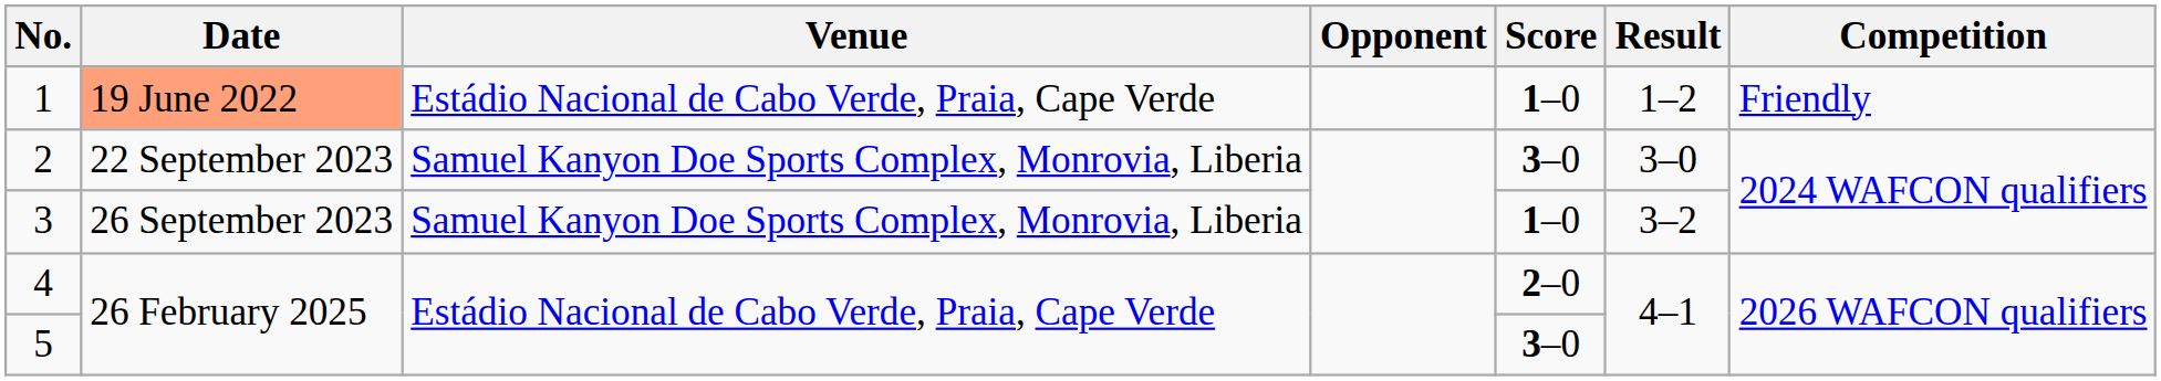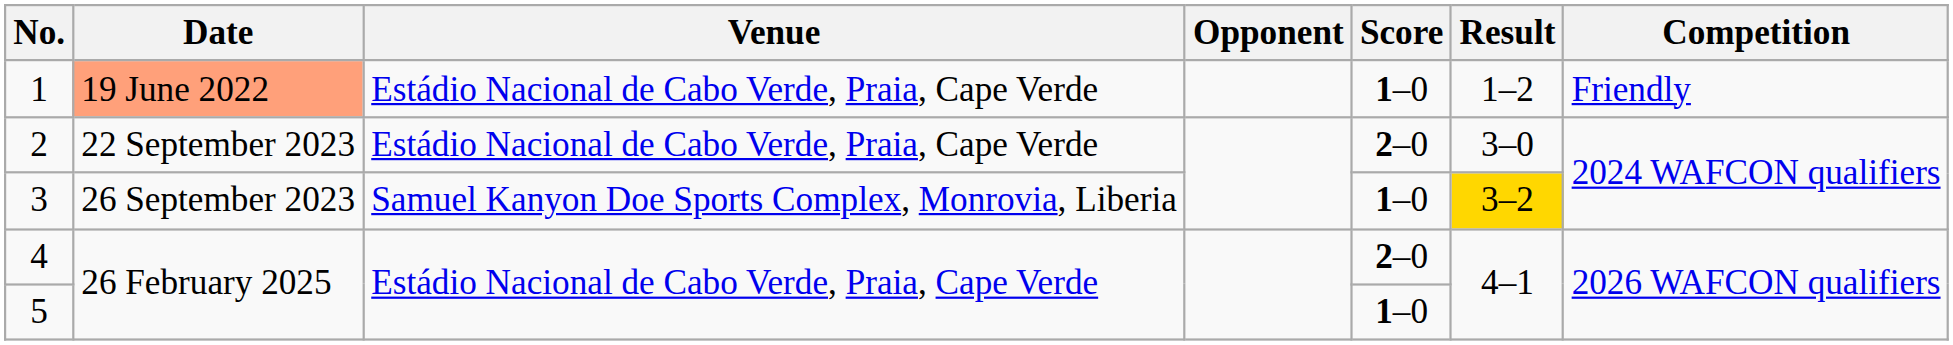 <table class="wikitable sortable">
 <tr>
 <th scope="col">No.</th>
 <th scope="col">Date</th>
 <th scope="col">Venue</th>
 <th scope="col">Opponent</th>
 <th scope="col">Score</th>
 <th scope="col">Result</th>
 <th scope="col">Competition</th>
 </tr>
 <tr>
 <td align="center">1</td>
 <td style="background: lightsalmon;">19 June 2022</td>
 <td><a href='#'>Estádio Nacional de Cabo Verde</a>, <a href='#'>Praia</a>, Cape Verde</td>
 <td></td>
 <td align="center"><strong>1</strong>–0</td>
 <td align="center">1–2</td>
 <td><a href='#'>Friendly</a></td>
 </tr>
 <tr>
 <td align="center">2</td>
 <td>22 September 2023</td>
-<td><a href='#'>Samuel Kanyon Doe Sports Complex</a>, <a href='#'>Monrovia</a>, Liberia</td>
+<td><a href='#'>Estádio Nacional de Cabo Verde</a>, <a href='#'>Praia</a>, Cape Verde</td>
 <td rowspan=2></td>
-<td align="center"><strong>3</strong>–0</td>
+<td align="center"><strong>2</strong>–0</td>
 <td align="center">3–0</td>
 <td rowspan=2><a href='#'>2024 WAFCON qualifiers</a></td>
 </tr>
 <tr>
 <td align="center">3</td>
 <td>26 September 2023</td>
 <td><a href='#'>Samuel Kanyon Doe Sports Complex</a>, <a href='#'>Monrovia</a>, Liberia</td>
 <td align="center"><strong>1</strong>–0</td>
-<td align="center">3–2</td>
+<td align="center" style="background: gold;">3–2</td>
 </tr>
 <tr>
 <td align="center">4</td>
 <td rowspan=2>26 February 2025</td>
 <td rowspan=2><a href='#'>Estádio Nacional de Cabo Verde</a>, <a href='#'>Praia</a>, <a href='#'>Cape Verde</a></td>
 <td rowspan=2></td>
 <td align="center"><strong>2</strong>–0</td>
 <td align="center" rowspan=2>4–1</td>
 <td rowspan=2><a href='#'>2026 WAFCON qualifiers</a></td>
 </tr>
 <tr>
 <td align="center">5</td>
-<td align="center"><strong>3</strong>–0</td>
+<td align="center"><strong>1</strong>–0</td>
 </tr>
 </table>
